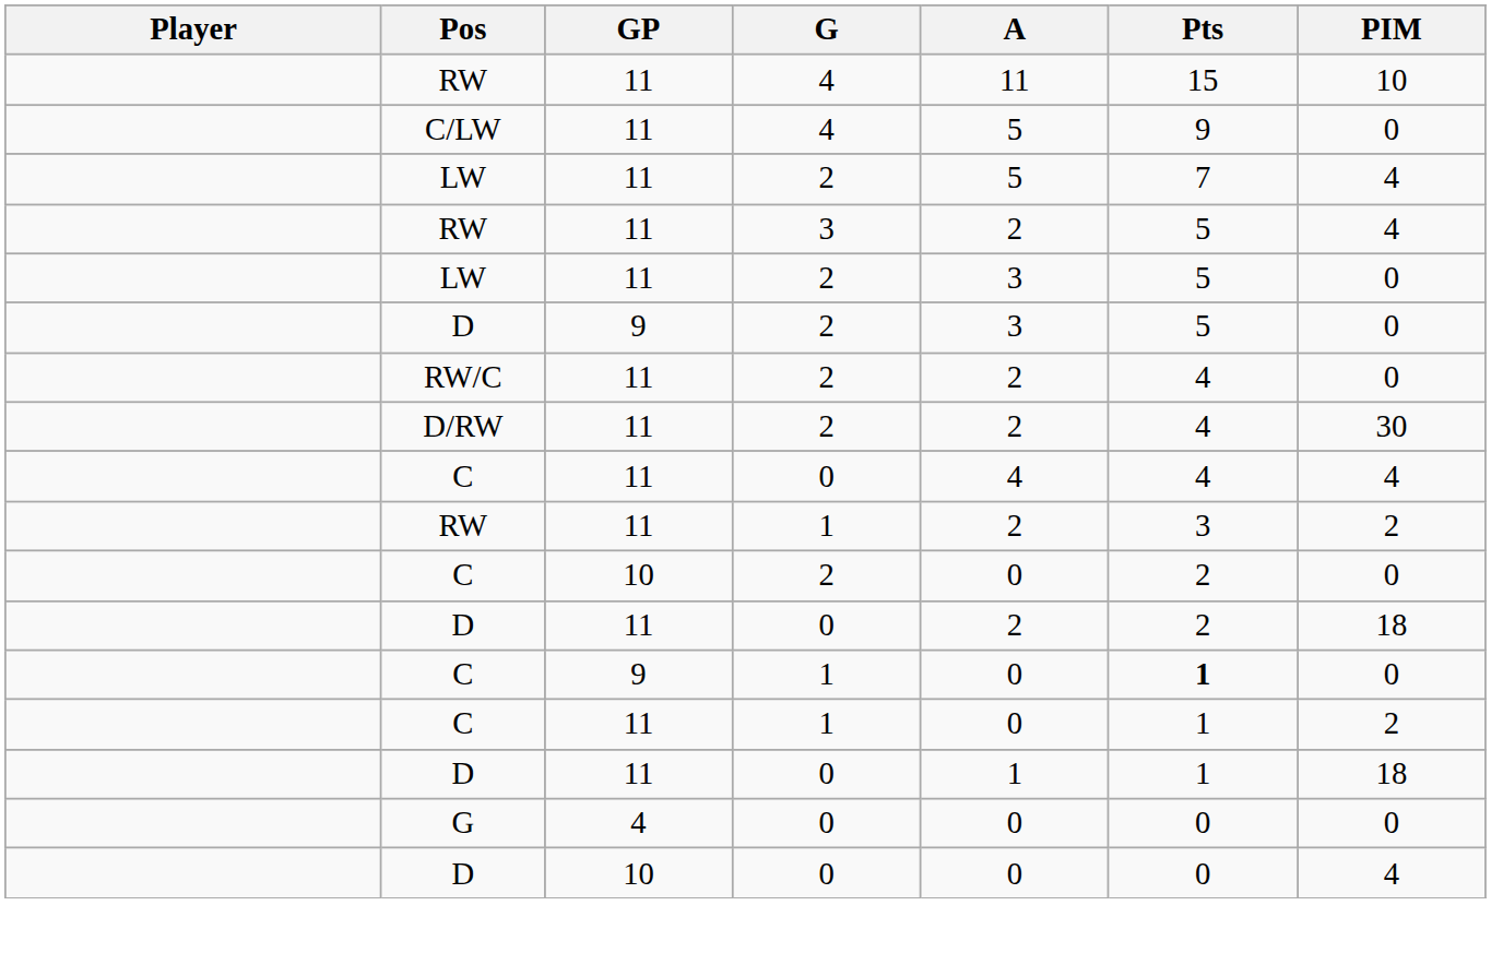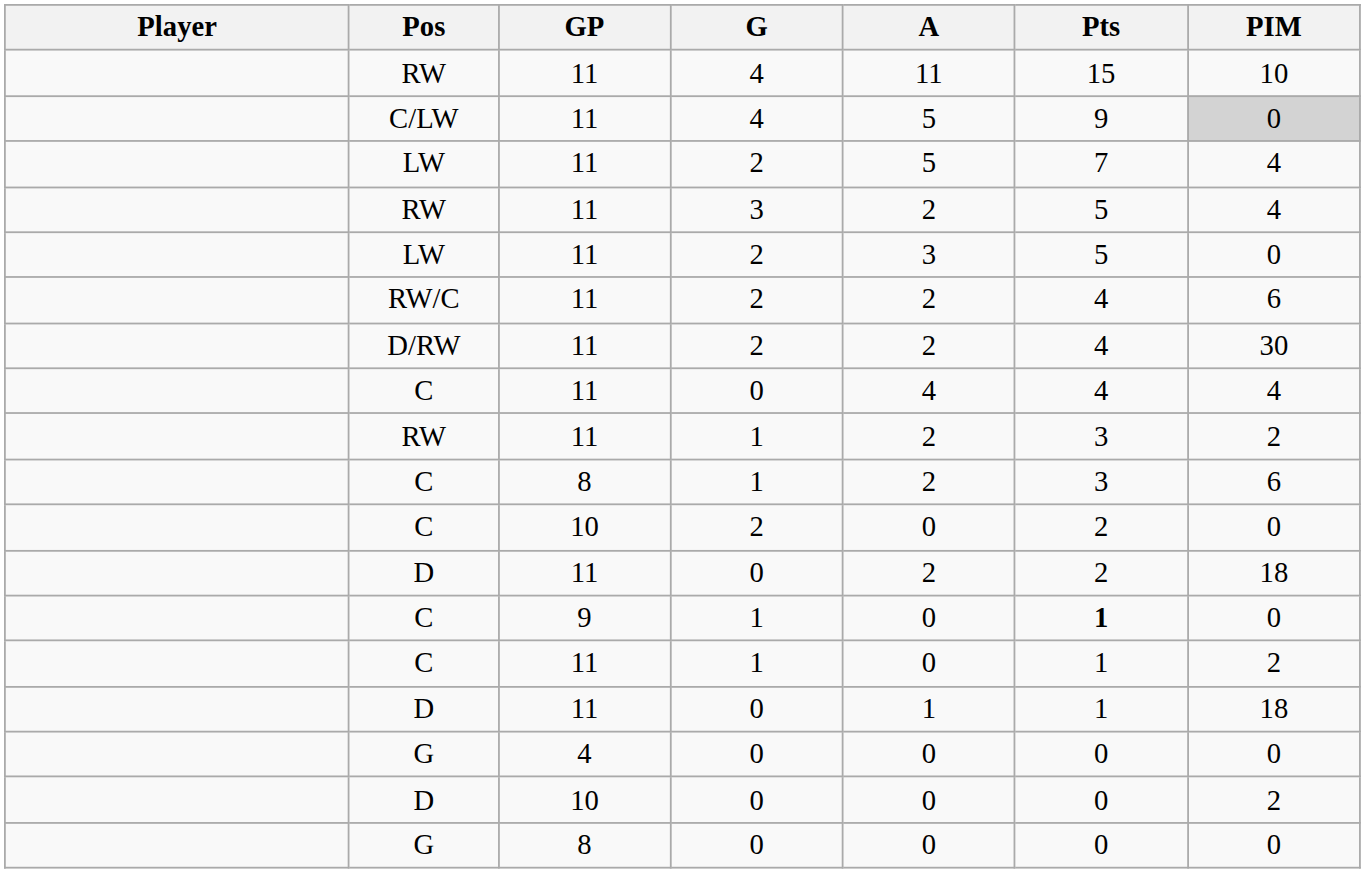 <table class="wikitable sortable" width="60%">
 <tr ALIGN="center">
 <th bgcolor="#DDDDFF" width="10%">Player</th>
 <th bgcolor="#DDDDFF" width="3%" title="Position">Pos</th>
 <th bgcolor="#DDDDFF" width="5%" title="Games played">GP</th>
 <th bgcolor="#DDDDFF" width="5%" title="Goals">G</th>
 <th bgcolor="#DDDDFF" width="5%" title="Assists">A</th>
 <th bgcolor="#DDDDFF" width="5%" title="Points">Pts</th>
 <th bgcolor="#DDDDFF" width="5%" title="Penalties in Minutes">PIM</th>
 </tr>
 <tr align="center">
 <td align="right"></td>
 <td>RW</td>
 <td>11</td>
 <td>4</td>
 <td>11</td>
 <td>15</td>
 <td>10</td>
 </tr>
 <tr align="center">
 <td align="right"></td>
 <td>C/LW</td>
 <td>11</td>
 <td>4</td>
 <td>5</td>
 <td>9</td>
-<td>0</td>
+<td style="background: lightgrey;">0</td>
 </tr>
 <tr align="center">
 <td align="right"></td>
 <td>LW</td>
 <td>11</td>
 <td>2</td>
 <td>5</td>
 <td>7</td>
 <td>4</td>
 </tr>
 <tr align="center">
 <td align="right"></td>
 <td>RW</td>
 <td>11</td>
 <td>3</td>
 <td>2</td>
 <td>5</td>
 <td>4</td>
 </tr>
 <tr align="center">
 <td align="right"></td>
 <td>LW</td>
 <td>11</td>
 <td>2</td>
 <td>3</td>
 <td>5</td>
 <td>0</td>
 </tr>
 <tr align="center">
 <td align="right"></td>
-<td>D</td>
-<td>9</td>
-<td>2</td>
-<td>3</td>
-<td>5</td>
-<td>0</td>
-</tr>
-<tr align="center">
-<td align="right"></td>
 <td>RW/C</td>
 <td>11</td>
 <td>2</td>
 <td>2</td>
 <td>4</td>
-<td>0</td>
+<td>6</td>
 </tr>
 <tr align="center">
 <td align="right"></td>
 <td>D/RW</td>
 <td>11</td>
 <td>2</td>
 <td>2</td>
 <td>4</td>
 <td>30</td>
 </tr>
 <tr align="center">
 <td align="right"></td>
 <td>C</td>
 <td>11</td>
 <td>0</td>
 <td>4</td>
 <td>4</td>
 <td>4</td>
 </tr>
 <tr align="center">
 <td align="right"></td>
 <td>RW</td>
 <td>11</td>
 <td>1</td>
 <td>2</td>
 <td>3</td>
 <td>2</td>
+</tr>
+<tr align="center">
+<td align="right"></td>
+<td>C</td>
+<td>8</td>
+<td>1</td>
+<td>2</td>
+<td>3</td>
+<td>6</td>
 </tr>
 <tr align="center">
 <td align="right"></td>
 <td>C</td>
 <td>10</td>
 <td>2</td>
 <td>0</td>
 <td>2</td>
 <td>0</td>
 </tr>
 <tr align="center">
 <td align="right"></td>
 <td>D</td>
 <td>11</td>
 <td>0</td>
 <td>2</td>
 <td>2</td>
 <td>18</td>
 </tr>
 <tr align="center">
 <td align="right"></td>
 <td>C</td>
 <td>9</td>
 <td>1</td>
 <td>0</td>
 <td><strong>1</strong></td>
 <td>0</td>
 </tr>
 <tr align="center">
 <td align="right"></td>
 <td>C</td>
 <td>11</td>
 <td>1</td>
 <td>0</td>
 <td>1</td>
 <td>2</td>
 </tr>
 <tr align="center">
 <td align="right"></td>
 <td>D</td>
 <td>11</td>
 <td>0</td>
 <td>1</td>
 <td>1</td>
 <td>18</td>
 </tr>
 <tr align="center">
 <td align="right"></td>
 <td>G</td>
 <td>4</td>
 <td>0</td>
 <td>0</td>
 <td>0</td>
 <td>0</td>
 </tr>
 <tr align="center">
 <td align="right"></td>
 <td>D</td>
 <td>10</td>
 <td>0</td>
 <td>0</td>
 <td>0</td>
-<td>4</td>
+<td>2</td>
+</tr>
+<tr align="center">
+<td align="right"></td>
+<td>G</td>
+<td>8</td>
+<td>0</td>
+<td>0</td>
+<td>0</td>
+<td>0</td>
 </tr>
 </table>
